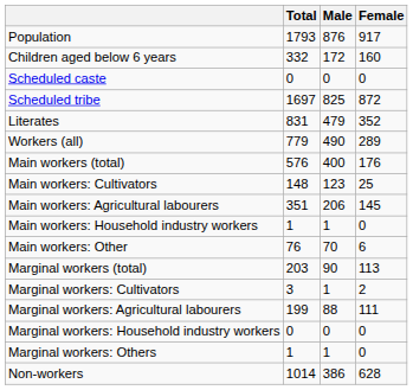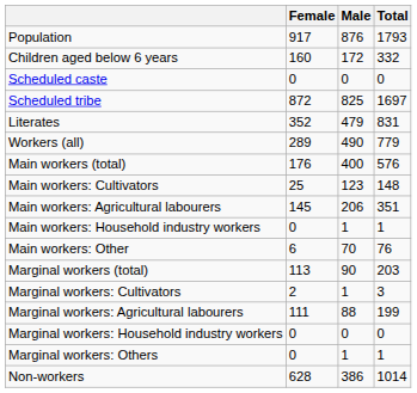 <table class="wikitable sortable">
 <tr>
 <th></th>
+<th>Female</th>
+<th>Male</th>
 <th>Total</th>
-<th>Male</th>
-<th>Female</th>
 </tr>
 <tr>
 <td>Population</td>
+<td>917</td>
+<td>876</td>
 <td>1793</td>
-<td>876</td>
-<td>917</td>
 </tr>
 <tr>
 <td>Children aged below 6 years</td>
+<td>160</td>
+<td>172</td>
 <td>332</td>
-<td>172</td>
-<td>160</td>
 </tr>
 <tr>
 <td><a href='#'>Scheduled caste</a></td>
 <td>0</td>
 <td>0</td>
 <td>0</td>
 </tr>
 <tr>
 <td><a href='#'>Scheduled tribe</a></td>
+<td>872</td>
+<td>825</td>
 <td>1697</td>
-<td>825</td>
-<td>872</td>
 </tr>
 <tr>
 <td>Literates</td>
+<td>352</td>
+<td>479</td>
 <td>831</td>
-<td>479</td>
-<td>352</td>
 </tr>
 <tr>
 <td>Workers (all)</td>
+<td>289</td>
+<td>490</td>
 <td>779</td>
-<td>490</td>
-<td>289</td>
 </tr>
 <tr>
 <td>Main workers (total)</td>
+<td>176</td>
+<td>400</td>
 <td>576</td>
-<td>400</td>
-<td>176</td>
 </tr>
 <tr>
 <td>Main workers: Cultivators</td>
+<td>25</td>
+<td>123</td>
 <td>148</td>
-<td>123</td>
-<td>25</td>
 </tr>
 <tr>
 <td>Main workers: Agricultural labourers</td>
+<td>145</td>
+<td>206</td>
 <td>351</td>
-<td>206</td>
-<td>145</td>
 </tr>
 <tr>
 <td>Main workers: Household industry workers</td>
+<td>0</td>
 <td>1</td>
 <td>1</td>
-<td>0</td>
 </tr>
 <tr>
 <td>Main workers: Other</td>
+<td>6</td>
+<td>70</td>
 <td>76</td>
-<td>70</td>
-<td>6</td>
 </tr>
 <tr>
 <td>Marginal workers (total)</td>
+<td>113</td>
+<td>90</td>
 <td>203</td>
-<td>90</td>
-<td>113</td>
 </tr>
 <tr>
 <td>Marginal workers: Cultivators</td>
+<td>2</td>
+<td>1</td>
 <td>3</td>
-<td>1</td>
-<td>2</td>
 </tr>
 <tr>
 <td>Marginal workers: Agricultural labourers</td>
+<td>111</td>
+<td>88</td>
 <td>199</td>
-<td>88</td>
-<td>111</td>
 </tr>
 <tr>
 <td>Marginal workers: Household industry workers</td>
 <td>0</td>
 <td>0</td>
 <td>0</td>
 </tr>
 <tr>
 <td>Marginal workers: Others</td>
+<td>0</td>
 <td>1</td>
 <td>1</td>
-<td>0</td>
 </tr>
 <tr>
 <td>Non-workers</td>
+<td>628</td>
+<td>386</td>
 <td>1014</td>
-<td>386</td>
-<td>628</td>
 </tr>
 </table>
